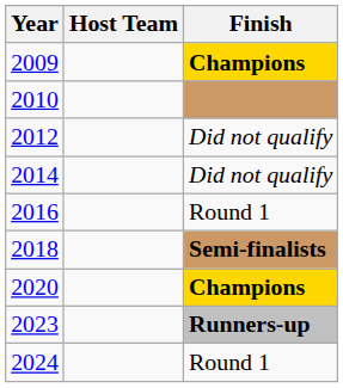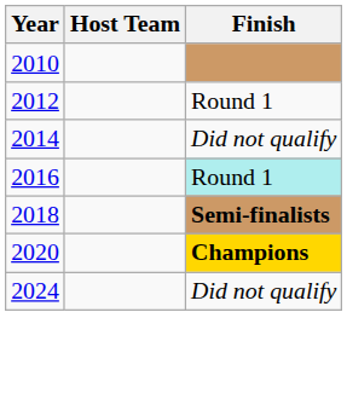 <table class="wikitable">
 <tr>
 <th>Year</th>
 <th>Host Team</th>
 <th>Finish</th>
-</tr>
-<tr>
-<td><a href='#'>2009</a></td>
-<td></td>
-<td bgcolor=Gold><strong>Champions</strong></td>
 </tr>
 <tr>
 <td><a href='#'>2010</a></td>
 <td></td>
 <td bgcolor=#cc9966><strong></strong></td>
 </tr>
 <tr>
 <td><a href='#'>2012</a></td>
 <td></td>
-<td><em>Did not qualify</em></td>
+<td>Round 1</td>
 </tr>
 <tr>
 <td><a href='#'>2014</a></td>
 <td></td>
 <td><em>Did not qualify</em></td>
 </tr>
 <tr>
 <td><a href='#'>2016</a></td>
 <td></td>
-<td>Round 1</td>
+<td style="background: paleturquoise;">Round 1</td>
 </tr>
 <tr>
 <td><a href='#'>2018</a></td>
 <td></td>
 <td bgcolor=#cc9966><strong>Semi-finalists</strong></td>
 </tr>
 <tr>
 <td><a href='#'>2020</a></td>
 <td></td>
 <td bgcolor=Gold><strong>Champions</strong></td>
 </tr>
 <tr>
-<td><a href='#'>2023</a></td>
-<td></td>
-<td bgcolor=Silver><strong>Runners-up</strong></td>
-</tr>
-<tr>
 <td><a href='#'>2024</a></td>
 <td></td>
-<td>Round 1</td>
+<td><em>Did not qualify</em></td>
 </tr>
 </table>
